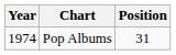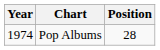 <table class="wikitable">
 <tr>
 <th>Year</th>
 <th>Chart</th>
 <th>Position</th>
 </tr>
 <tr>
 <td>1974</td>
 <td>Pop Albums</td>
-<td align="center">31</td>
+<td align="center">28</td>
 </tr>
 </table>
